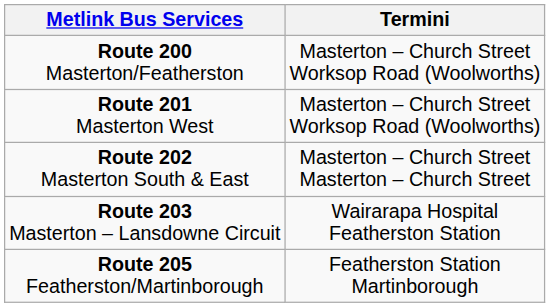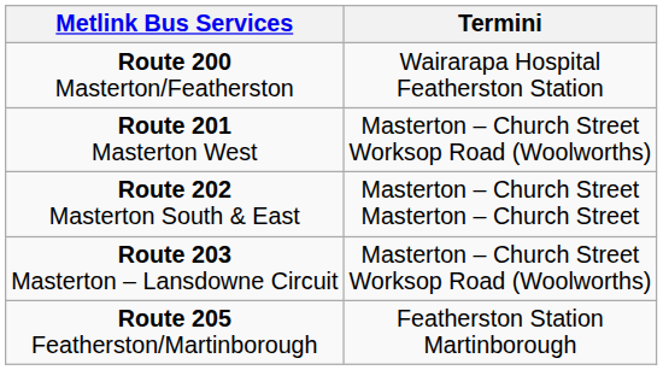 <table class="wikitable">
 <tr>
 <th><a href='#'>Metlink Bus Services</a></th>
 <th>Termini</th>
 </tr>
 <tr style="text-align:center;">
 <td><span><strong>Route 200</strong></span><br>Masterton/Featherston</td>
-<td>Masterton – Church Street<br>Worksop Road (Woolworths)</td>
+<td>Wairarapa Hospital<br>Featherston Station</td>
 </tr>
 <tr style="text-align:center;">
 <td><span><strong>Route 201</strong></span><br>Masterton West</td>
 <td>Masterton – Church Street<br>Worksop Road (Woolworths)</td>
 </tr>
 <tr style="text-align:center;">
 <td><span><strong>Route 202</strong></span><br>Masterton South & East</td>
 <td>Masterton – Church Street<br>Masterton – Church Street</td>
 </tr>
 <tr style="text-align:center;">
 <td><span><strong>Route 203</strong></span><br>Masterton – Lansdowne Circuit</td>
-<td>Wairarapa Hospital<br>Featherston Station</td>
+<td>Masterton – Church Street<br>Worksop Road (Woolworths)</td>
 </tr>
 <tr style="text-align:center;">
 <td><span><strong>Route 205</strong></span><br>Featherston/Martinborough</td>
 <td>Featherston Station<br>Martinborough</td>
 </tr>
 </table>
